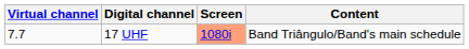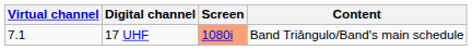 <table class = wikitable>
 <tr>
 <th><a href='#'>Virtual channel</a></th>
 <th>Digital channel</th>
 <th>Screen</th>
 <th>Content</th>
 </tr>
 <tr>
-<td>7.7</td>
+<td>7.1</td>
 <td>17 <a href='#'>UHF</a></td>
 <td style="background: lightsalmon;"><a href='#'>1080i</a></td>
 <td>Band Triângulo/Band's main schedule</td>
 </tr>
 </table>
